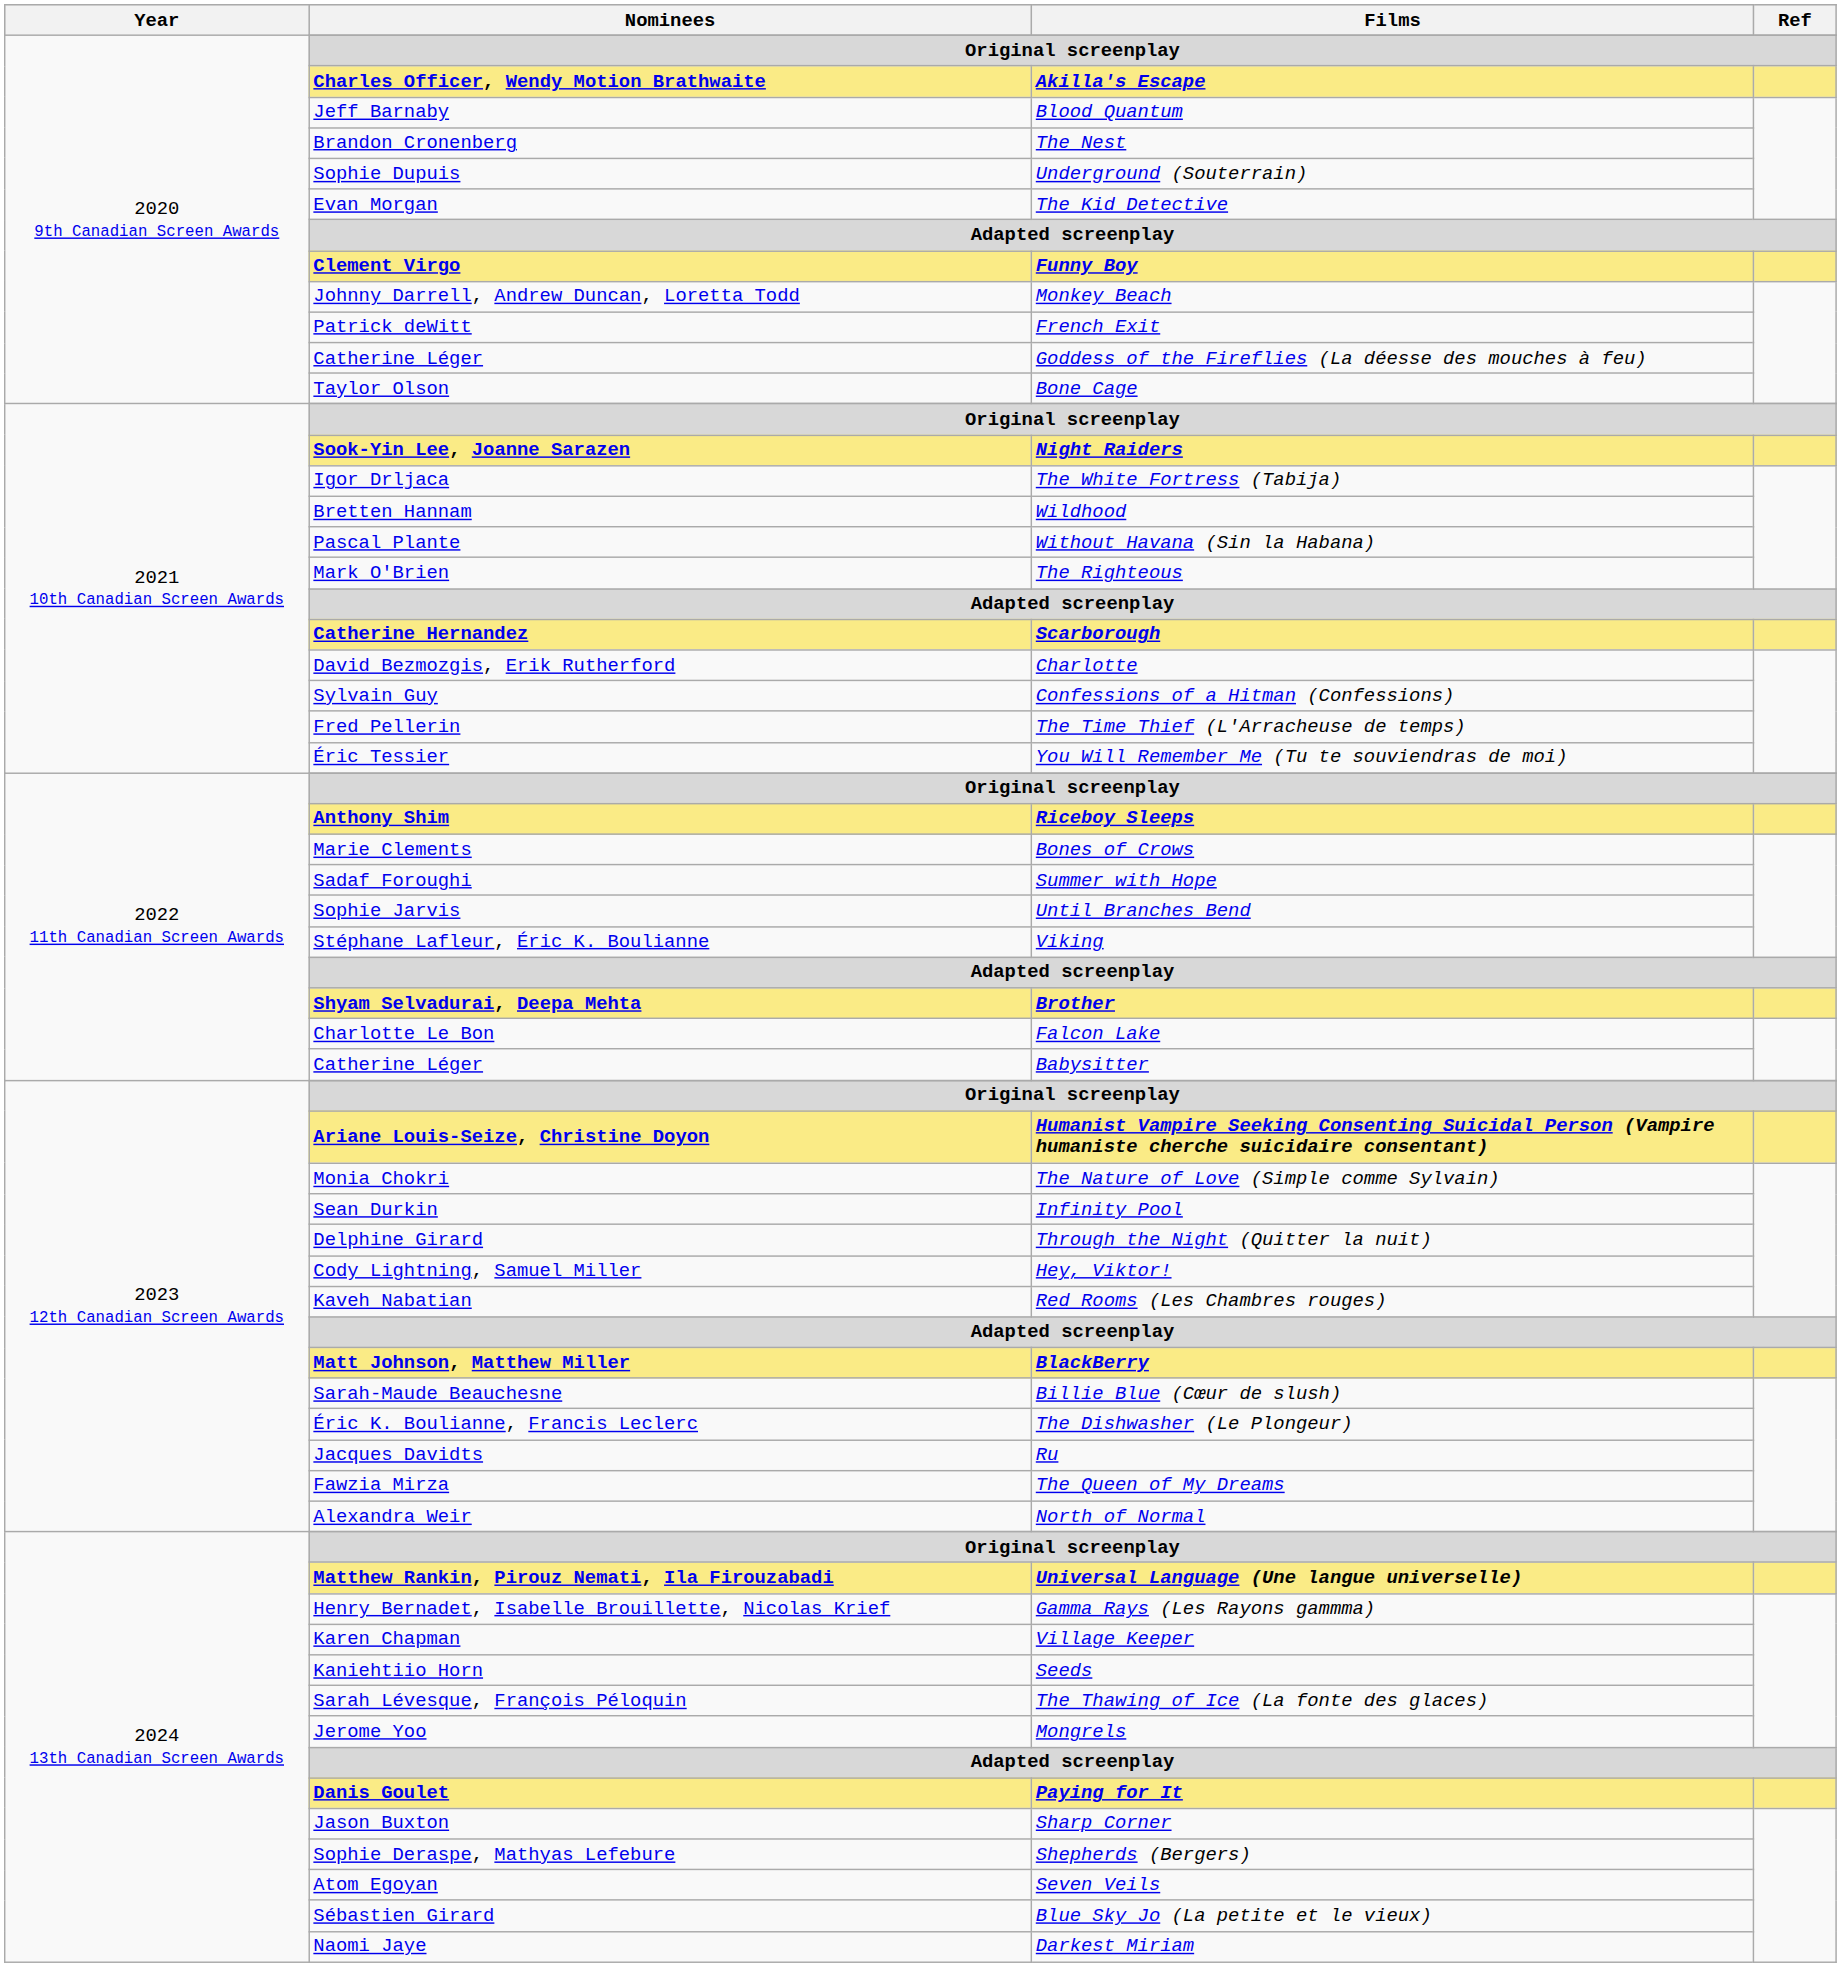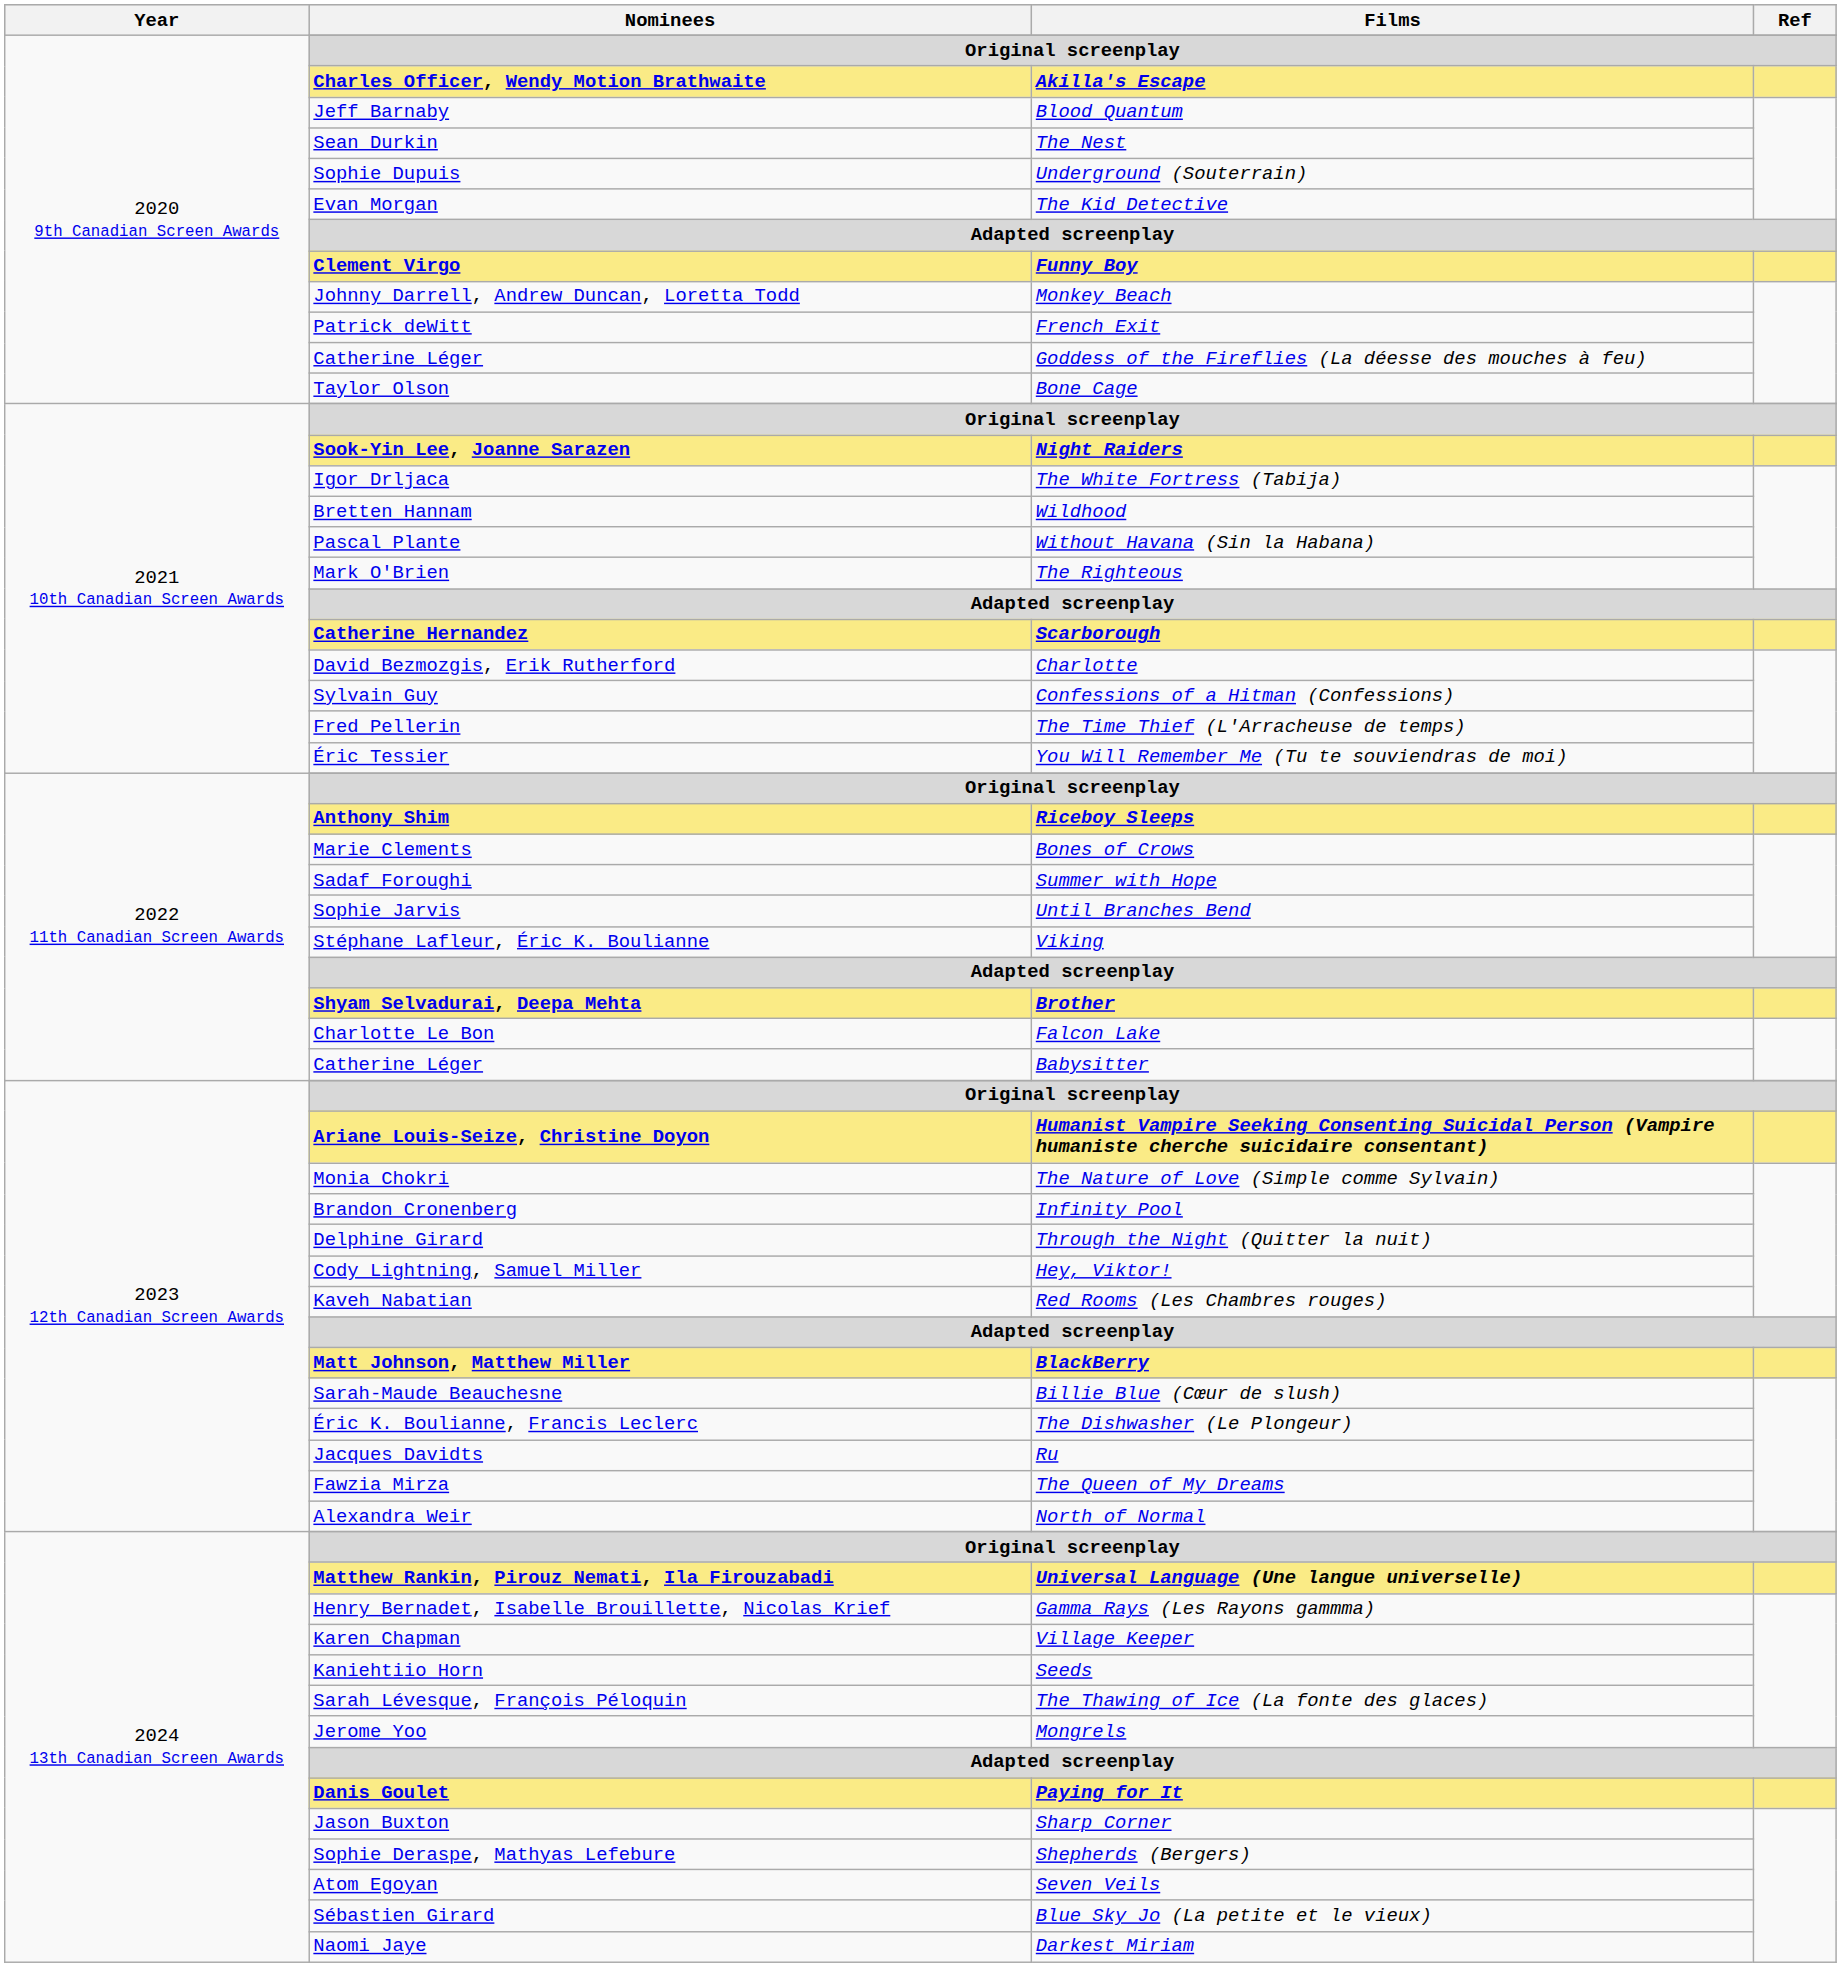 <table class="wikitable" style="width:100%;">
 <tr style="background:#bebebe;">
 <th style="width:8%;">Year</th>
 <th style="width:19%;">Nominees</th>
 <th style="width:19%;">Films</th>
 <th style="width:2%;">Ref</th>
 </tr>
 <tr>
 <td rowspan="13" align="center">2020 <br> <small><a href='#'>9th Canadian Screen Awards</a></small></td>
 </tr>
 <tr>
 <td colspan=3 align=center style="background:#D8D8D8;"><strong>Original screenplay</strong></td>
 </tr>
 <tr style="background:#FAEB86;">
 <td><strong><a href='#'>Charles Officer</a>, <a href='#'>Wendy Motion Brathwaite</a></strong></td>
 <td><strong><em><a href='#'>Akilla's Escape</a></em></strong></td>
 <td></td>
 </tr>
 <tr>
 <td><a href='#'>Jeff Barnaby</a></td>
 <td><em><a href='#'>Blood Quantum</a></em></td>
 <td rowspan=4></td>
 </tr>
 <tr>
-<td><a href='#'>Brandon Cronenberg</a></td>
+<td><a href='#'>Sean Durkin</a></td>
 <td><em><a href='#'>The Nest</a></em></td>
 </tr>
 <tr>
 <td><a href='#'>Sophie Dupuis</a></td>
 <td><em><a href='#'>Underground</a> (Souterrain)</em></td>
 </tr>
 <tr>
 <td><a href='#'>Evan Morgan</a></td>
 <td><em><a href='#'>The Kid Detective</a></em></td>
 </tr>
 <tr>
 <td colspan=3 align=center style="background:#D8D8D8;"><strong>Adapted screenplay</strong></td>
 </tr>
 <tr style="background:#FAEB86;">
 <td><strong><a href='#'>Clement Virgo</a></strong></td>
 <td><strong><em><a href='#'>Funny Boy</a></em></strong></td>
 <td></td>
 </tr>
 <tr>
 <td><a href='#'>Johnny Darrell</a>, <a href='#'>Andrew Duncan</a>, <a href='#'>Loretta Todd</a></td>
 <td><em><a href='#'>Monkey Beach</a></em></td>
 <td rowspan=4></td>
 </tr>
 <tr>
 <td><a href='#'>Patrick deWitt</a></td>
 <td><em><a href='#'>French Exit</a></em></td>
 </tr>
 <tr>
 <td><a href='#'>Catherine Léger</a></td>
 <td><em><a href='#'>Goddess of the Fireflies</a> (La déesse des mouches à feu)</em></td>
 </tr>
 <tr>
 <td><a href='#'>Taylor Olson</a></td>
 <td><em><a href='#'>Bone Cage</a></em></td>
 </tr>
 <tr>
 <td rowspan="13" align="center">2021 <br> <small><a href='#'>10th Canadian Screen Awards</a></small></td>
 </tr>
 <tr>
 <td colspan=3 align=center style="background:#D8D8D8;"><strong>Original screenplay</strong></td>
 </tr>
 <tr style="background:#FAEB86;">
 <td><strong><a href='#'>Sook-Yin Lee</a>, <a href='#'>Joanne Sarazen</a></strong></td>
 <td><strong><em><a href='#'>Night Raiders</a></em></strong></td>
 <td></td>
 </tr>
 <tr>
 <td><a href='#'>Igor Drljaca</a></td>
 <td><em><a href='#'>The White Fortress</a> (Tabija)</em></td>
 <td rowspan=4></td>
 </tr>
 <tr>
 <td><a href='#'>Bretten Hannam</a></td>
 <td><em><a href='#'>Wildhood</a></em></td>
 </tr>
 <tr>
 <td><a href='#'>Pascal Plante</a></td>
 <td><em><a href='#'>Without Havana</a> (Sin la Habana)</em></td>
 </tr>
 <tr>
 <td><a href='#'>Mark O'Brien</a></td>
 <td><em><a href='#'>The Righteous</a></em></td>
 </tr>
 <tr>
 <td colspan=3 align=center style="background:#D8D8D8;"><strong>Adapted screenplay</strong></td>
 </tr>
 <tr style="background:#FAEB86;">
 <td><strong><a href='#'>Catherine Hernandez</a></strong></td>
 <td><strong><em><a href='#'>Scarborough</a></em></strong></td>
 <td></td>
 </tr>
 <tr>
 <td><a href='#'>David Bezmozgis</a>, <a href='#'>Erik Rutherford</a></td>
 <td><em><a href='#'>Charlotte</a></em></td>
 <td rowspan=4></td>
 </tr>
 <tr>
 <td><a href='#'>Sylvain Guy</a></td>
 <td><em><a href='#'>Confessions of a Hitman</a> (Confessions)</em></td>
 </tr>
 <tr>
 <td><a href='#'>Fred Pellerin</a></td>
 <td><em><a href='#'>The Time Thief</a> (L'Arracheuse de temps)</em></td>
 </tr>
 <tr>
 <td><a href='#'>Éric Tessier</a></td>
 <td><em><a href='#'>You Will Remember Me</a> (Tu te souviendras de moi)</em></td>
 </tr>
 <tr>
 <td rowspan="11" align="center">2022 <br> <small><a href='#'>11th Canadian Screen Awards</a></small></td>
 </tr>
 <tr>
 <td colspan=3 align=center style="background:#D8D8D8;"><strong>Original screenplay</strong></td>
 </tr>
 <tr style="background:#FAEB86;">
 <td><strong><a href='#'>Anthony Shim</a></strong></td>
 <td><strong><em><a href='#'>Riceboy Sleeps</a></em></strong></td>
 <td></td>
 </tr>
 <tr>
 <td><a href='#'>Marie Clements</a></td>
 <td><em><a href='#'>Bones of Crows</a></em></td>
 <td rowspan=4></td>
 </tr>
 <tr>
 <td><a href='#'>Sadaf Foroughi</a></td>
 <td><em><a href='#'>Summer with Hope</a></em></td>
 </tr>
 <tr>
 <td><a href='#'>Sophie Jarvis</a></td>
 <td><em><a href='#'>Until Branches Bend</a></em></td>
 </tr>
 <tr>
 <td><a href='#'>Stéphane Lafleur</a>, <a href='#'>Éric K. Boulianne</a></td>
 <td><em><a href='#'>Viking</a></em></td>
 </tr>
 <tr>
 <td colspan=3 align=center style="background:#D8D8D8;"><strong>Adapted screenplay</strong></td>
 </tr>
 <tr style="background:#FAEB86;">
 <td><strong><a href='#'>Shyam Selvadurai</a>, <a href='#'>Deepa Mehta</a></strong></td>
 <td><strong><em><a href='#'>Brother</a></em></strong></td>
 <td></td>
 </tr>
 <tr>
 <td><a href='#'>Charlotte Le Bon</a></td>
 <td><em><a href='#'>Falcon Lake</a></em></td>
 <td rowspan=2></td>
 </tr>
 <tr>
 <td><a href='#'>Catherine Léger</a></td>
 <td><em><a href='#'>Babysitter</a></em></td>
 </tr>
 <tr>
 <td rowspan="15" align="center">2023 <br> <small><a href='#'>12th Canadian Screen Awards</a></small></td>
 </tr>
 <tr>
 <td colspan=3 align=center style="background:#D8D8D8;"><strong>Original screenplay</strong></td>
 </tr>
 <tr style="background:#FAEB86;">
 <td><strong><a href='#'>Ariane Louis-Seize</a>, <a href='#'>Christine Doyon</a></strong></td>
 <td><strong><em><a href='#'>Humanist Vampire Seeking Consenting Suicidal Person</a> (Vampire humaniste cherche suicidaire consentant)</em></strong></td>
 <td></td>
 </tr>
 <tr>
 <td><a href='#'>Monia Chokri</a></td>
 <td><em><a href='#'>The Nature of Love</a> (Simple comme Sylvain)</em></td>
 <td rowspan=5></td>
 </tr>
 <tr>
-<td><a href='#'>Sean Durkin</a></td>
+<td><a href='#'>Brandon Cronenberg</a></td>
 <td><em><a href='#'>Infinity Pool</a></em></td>
 </tr>
 <tr>
 <td><a href='#'>Delphine Girard</a></td>
 <td><em><a href='#'>Through the Night</a> (Quitter la nuit)</em></td>
 </tr>
 <tr>
 <td><a href='#'>Cody Lightning</a>, <a href='#'>Samuel Miller</a></td>
 <td><em><a href='#'>Hey, Viktor!</a></em></td>
 </tr>
 <tr>
 <td><a href='#'>Kaveh Nabatian</a></td>
 <td><em><a href='#'>Red Rooms</a> (Les Chambres rouges)</em></td>
 </tr>
 <tr>
 <td colspan=3 align=center style="background:#D8D8D8;"><strong>Adapted screenplay</strong></td>
 </tr>
 <tr style="background:#FAEB86;">
 <td><strong><a href='#'>Matt Johnson</a>, <a href='#'>Matthew Miller</a></strong></td>
 <td><strong><em><a href='#'>BlackBerry</a></em></strong></td>
 <td></td>
 </tr>
 <tr>
 <td><a href='#'>Sarah-Maude Beauchesne</a></td>
 <td><em><a href='#'>Billie Blue</a> (Cœur de slush)</em></td>
 <td rowspan=5></td>
 </tr>
 <tr>
 <td><a href='#'>Éric K. Boulianne</a>, <a href='#'>Francis Leclerc</a></td>
 <td><em><a href='#'>The Dishwasher</a> (Le Plongeur)</em></td>
 </tr>
 <tr>
 <td><a href='#'>Jacques Davidts</a></td>
 <td><em><a href='#'>Ru</a></em></td>
 </tr>
 <tr>
 <td><a href='#'>Fawzia Mirza</a></td>
 <td><em><a href='#'>The Queen of My Dreams</a></em></td>
 </tr>
 <tr>
 <td><a href='#'>Alexandra Weir</a></td>
 <td><em><a href='#'>North of Normal</a></em></td>
 </tr>
 <tr>
 <td rowspan="15" align="center">2024 <br> <small><a href='#'>13th Canadian Screen Awards</a></small></td>
 </tr>
 <tr>
 <td colspan=3 align=center style="background:#D8D8D8;"><strong>Original screenplay</strong></td>
 </tr>
 <tr style="background:#FAEB86;">
 <td><strong><a href='#'>Matthew Rankin</a>, <a href='#'>Pirouz Nemati</a>, <a href='#'>Ila Firouzabadi</a></strong></td>
 <td><strong><em><a href='#'>Universal Language</a> (Une langue universelle)</em></strong></td>
 <td></td>
 </tr>
 <tr>
 <td><a href='#'>Henry Bernadet</a>, <a href='#'>Isabelle Brouillette</a>, <a href='#'>Nicolas Krief</a></td>
 <td><em><a href='#'>Gamma Rays</a> (Les Rayons gammma)</em></td>
 <td rowspan=5></td>
 </tr>
 <tr>
 <td><a href='#'>Karen Chapman</a></td>
 <td><em><a href='#'>Village Keeper</a></em></td>
 </tr>
 <tr>
 <td><a href='#'>Kaniehtiio Horn</a></td>
 <td><em><a href='#'>Seeds</a></em></td>
 </tr>
 <tr>
 <td><a href='#'>Sarah Lévesque</a>, <a href='#'>François Péloquin</a></td>
 <td><em><a href='#'>The Thawing of Ice</a> (La fonte des glaces)</em></td>
 </tr>
 <tr>
 <td><a href='#'>Jerome Yoo</a></td>
 <td><em><a href='#'>Mongrels</a></em></td>
 </tr>
 <tr>
 <td colspan=3 align=center style="background:#D8D8D8;"><strong>Adapted screenplay</strong></td>
 </tr>
 <tr style="background:#FAEB86;">
 <td><strong><a href='#'>Danis Goulet</a></strong></td>
 <td><strong><em><a href='#'>Paying for It</a></em></strong></td>
 <td></td>
 </tr>
 <tr>
 <td><a href='#'>Jason Buxton</a></td>
 <td><em><a href='#'>Sharp Corner</a></em></td>
 <td rowspan=5></td>
 </tr>
 <tr>
 <td><a href='#'>Sophie Deraspe</a>, <a href='#'>Mathyas Lefebure</a></td>
 <td><em><a href='#'>Shepherds</a> (Bergers)</em></td>
 </tr>
 <tr>
 <td><a href='#'>Atom Egoyan</a></td>
 <td><em><a href='#'>Seven Veils</a></em></td>
 </tr>
 <tr>
 <td><a href='#'>Sébastien Girard</a></td>
 <td><em><a href='#'>Blue Sky Jo</a> (La petite et le vieux)</em></td>
 </tr>
 <tr>
 <td><a href='#'>Naomi Jaye</a></td>
 <td><em><a href='#'>Darkest Miriam</a></em></td>
 </tr>
 </table>
